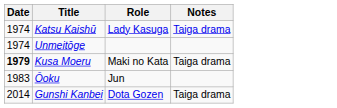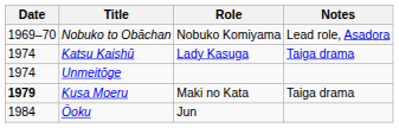 <table class=wikitable>
 <tr>
 <th>Date</th>
 <th>Title</th>
 <th>Role</th>
 <th>Notes</th>
+</tr>
+<tr>
+<td>1969–70</td>
+<td><em>Nobuko to Obāchan</em></td>
+<td>Nobuko Komiyama</td>
+<td>Lead role, <a href='#'>Asadora</a></td>
 </tr>
 <tr>
 <td>1974</td>
 <td><em><a href='#'>Katsu Kaishū</a></em></td>
 <td><a href='#'>Lady Kasuga</a></td>
 <td><a href='#'>Taiga drama</a></td>
 </tr>
 <tr>
 <td>1974</td>
 <td><em><a href='#'>Unmeitōge</a></em></td>
 <td></td>
 <td></td>
 </tr>
 <tr>
 <td><strong>1979</strong></td>
 <td><em><a href='#'>Kusa Moeru</a></em></td>
 <td>Maki no Kata</td>
 <td>Taiga drama</td>
 </tr>
 <tr>
-<td>1983</td>
+<td>1984</td>
 <td><em><a href='#'>Ōoku</a></em></td>
 <td>Jun</td>
 <td></td>
 </tr>
-<tr>
-<td>2014</td>
-<td><em><a href='#'>Gunshi Kanbei</a></em></td>
-<td><a href='#'>Dota Gozen</a></td>
-<td>Taiga drama</td>
-</tr>
 </table>
